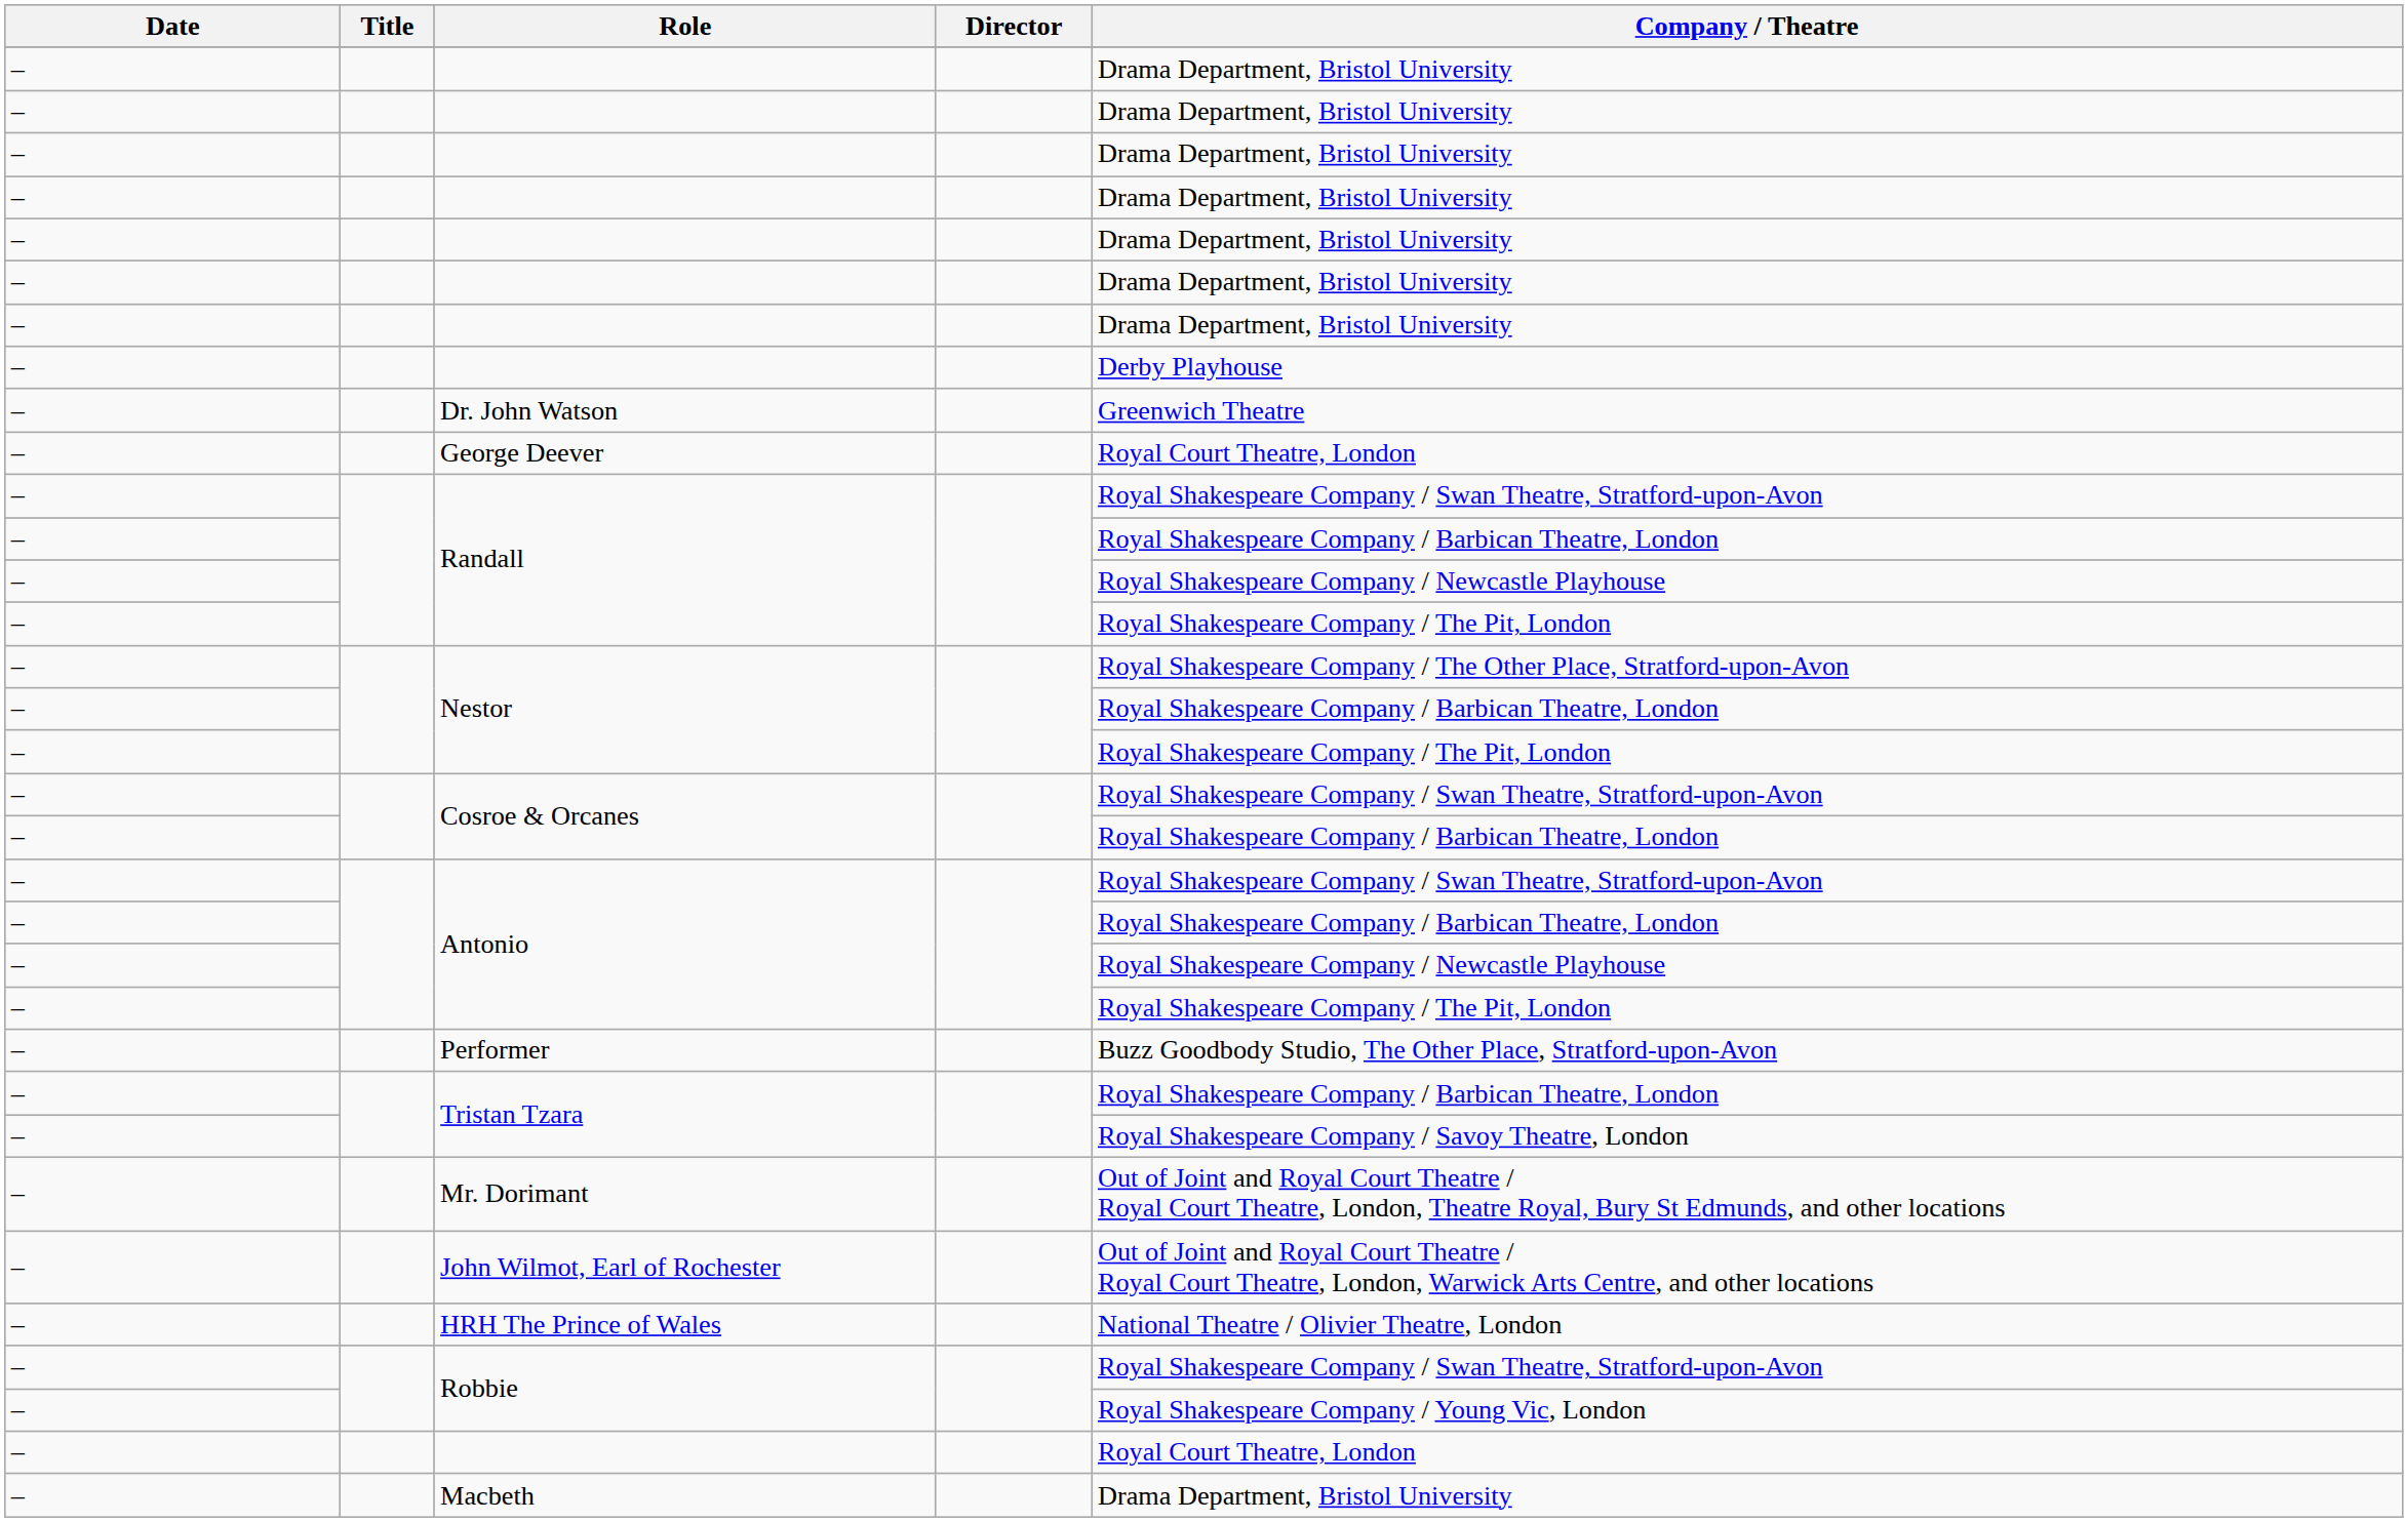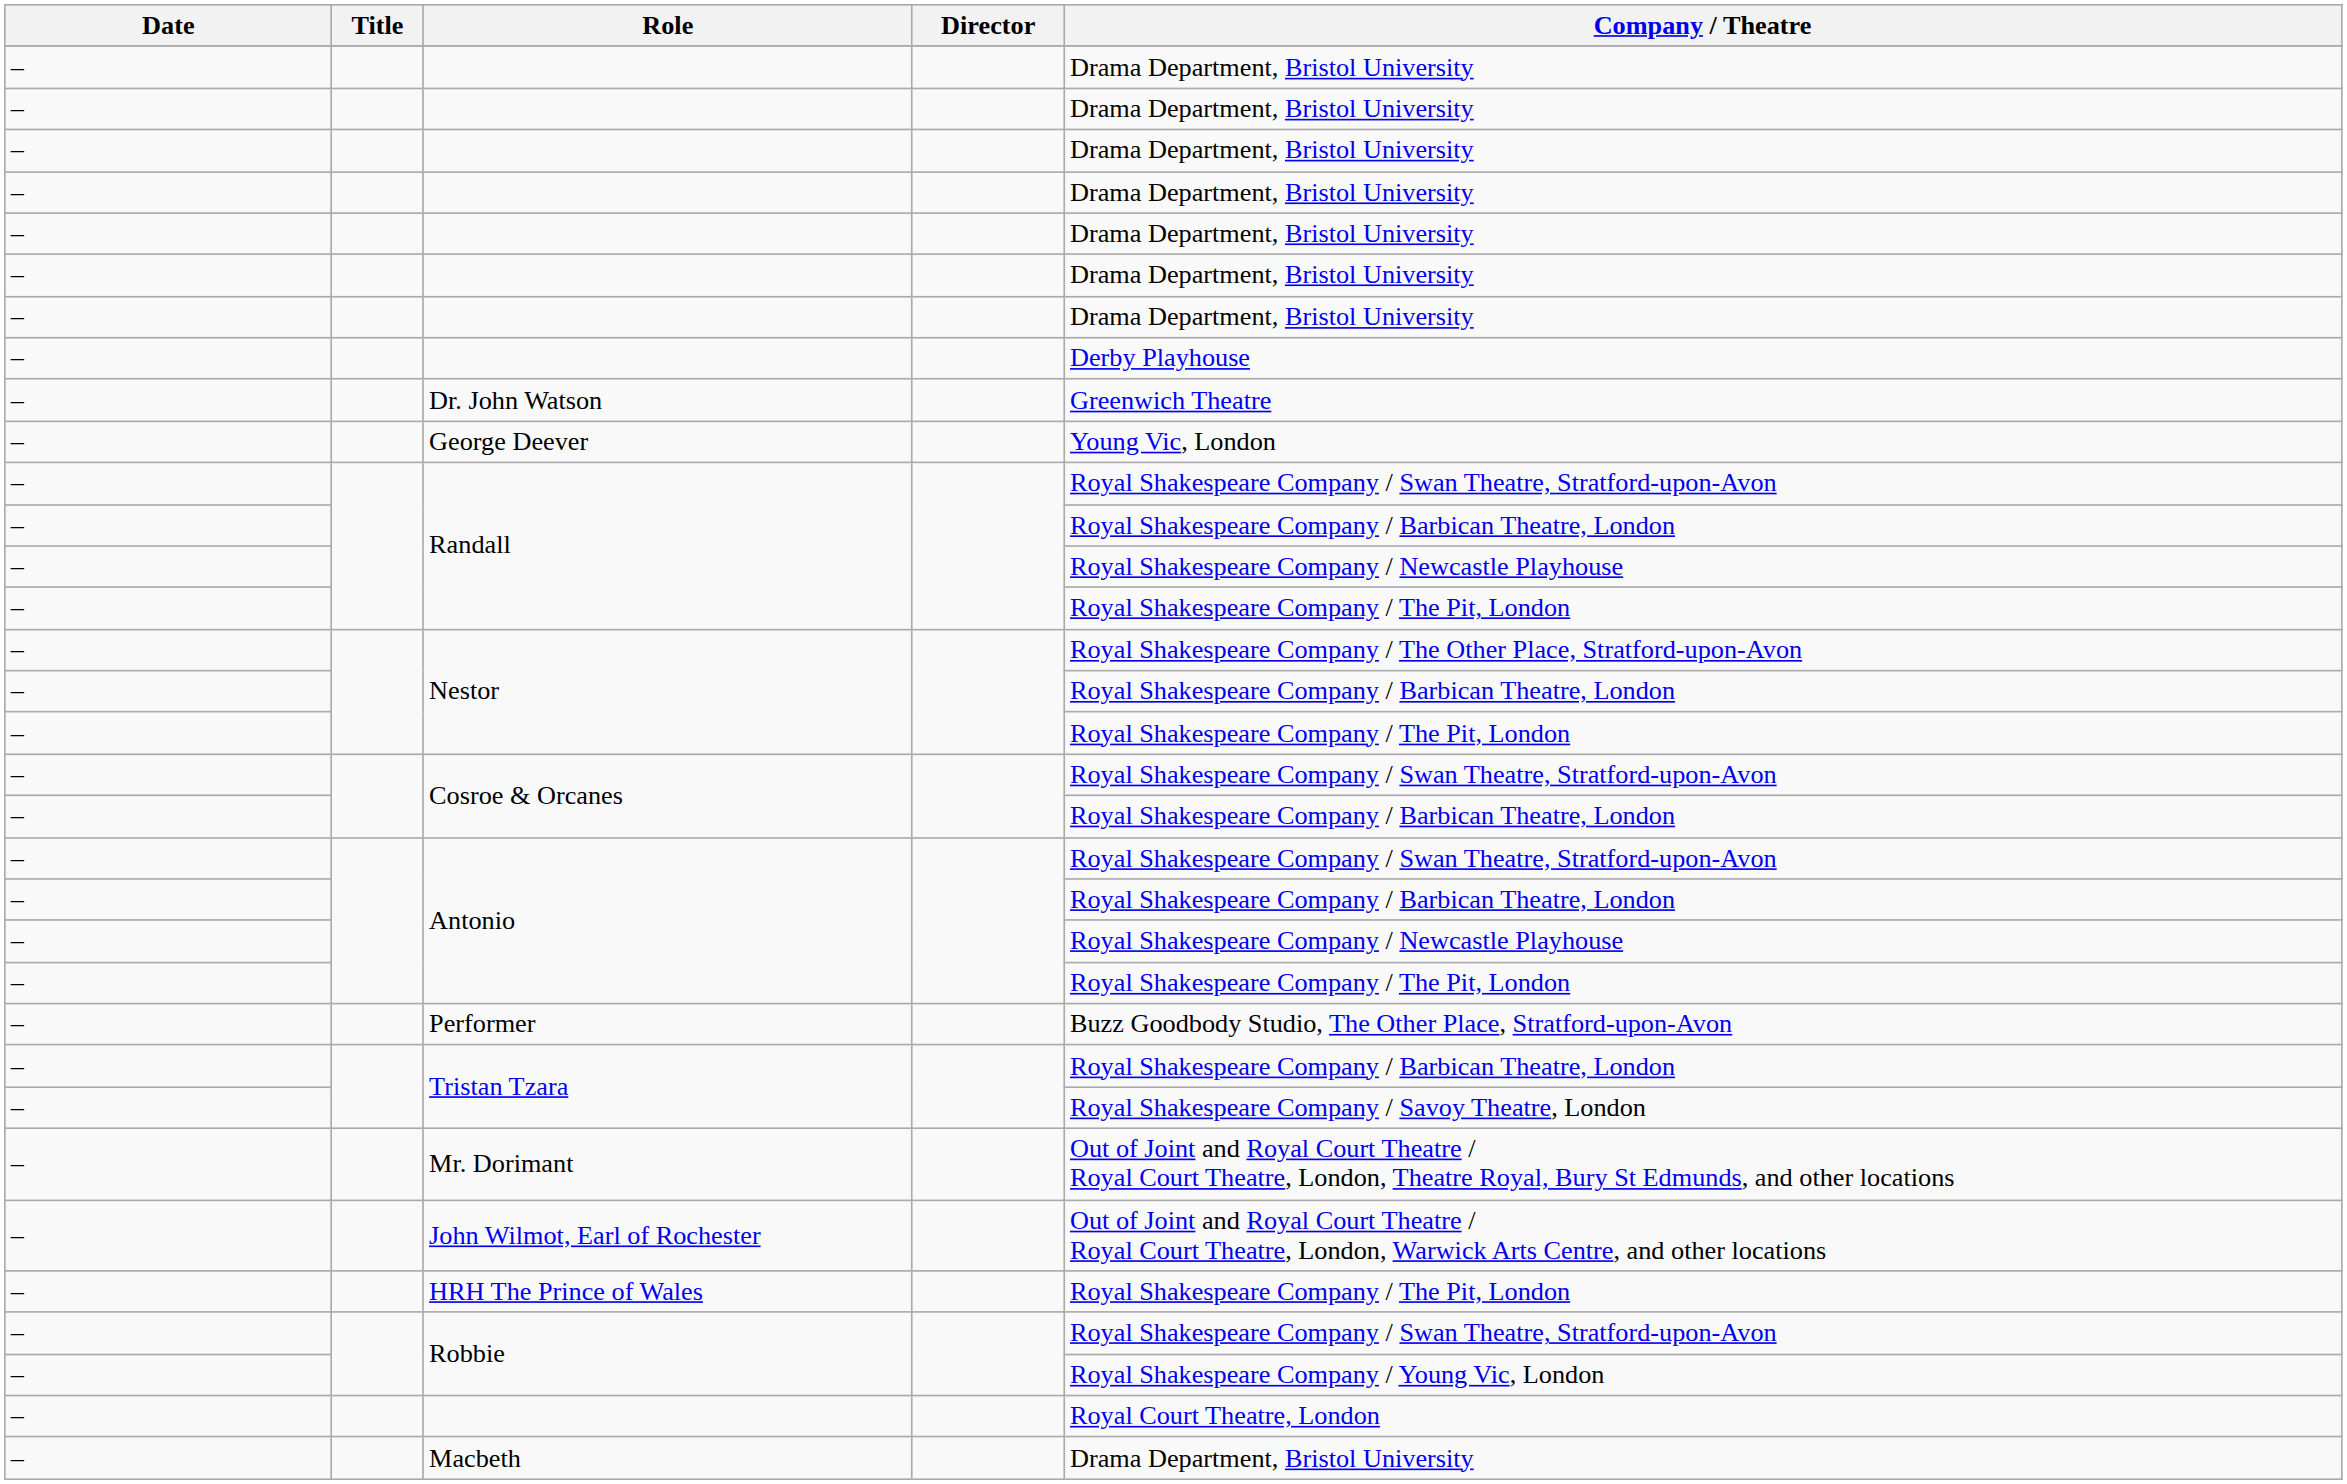 <table class="wikitable sortable" style="width:90%">
 <tr>
 <th style="width: 12em">Date</th>
 <th>Title</th>
 <th>Role</th>
 <th>Director</th>
 <th><a href='#'>Company</a> / Theatre</th>
 </tr>
 <tr>
 </tr>
 <tr>
 <td> – </td>
 <td data-sort-value="Critic"><em></em> </td>
 <td></td>
 <td></td>
 <td>Drama Department, <a href='#'>Bristol University</a></td>
 </tr>
 <tr>
 <td> – </td>
 <td><em></em> </td>
 <td></td>
 <td></td>
 <td>Drama Department, <a href='#'>Bristol University</a></td>
 </tr>
 <tr>
 <td> – </td>
 <td data-sort-value="Cuckoo and the Owl"><em></em> </td>
 <td></td>
 <td></td>
 <td>Drama Department, <a href='#'>Bristol University</a></td>
 </tr>
 <tr>
 <td> – </td>
 <td data-sort-value="Bloom of the Diamond Stone"><em></em> </td>
 <td></td>
 <td></td>
 <td>Drama Department, <a href='#'>Bristol University</a></td>
 </tr>
 <tr>
 <td> – </td>
 <td><em></em> </td>
 <td></td>
 <td></td>
 <td>Drama Department, <a href='#'>Bristol University</a></td>
 </tr>
 <tr>
 <td> – </td>
 <td data-sort-value="Innocent Mistress"><em></em> </td>
 <td></td>
 <td></td>
 <td>Drama Department, <a href='#'>Bristol University</a></td>
 </tr>
 <tr>
 <td> – </td>
 <td><em></em> </td>
 <td></td>
 <td></td>
 <td>Drama Department, <a href='#'>Bristol University</a></td>
 </tr>
 <tr>
 <td> – </td>
 <td data-sort-value="School for Wives"><em></em> </td>
 <td></td>
 <td></td>
 <td><a href='#'>Derby Playhouse</a></td>
 </tr>
 <tr>
 <td> – </td>
 <td data-sort-value="Study in Scarlet"><em></em> </td>
 <td>Dr. John Watson</td>
 <td></td>
 <td><a href='#'>Greenwich Theatre</a></td>
 </tr>
 <tr>
 <td> – </td>
 <td><em></em> </td>
 <td>George Deever</td>
 <td></td>
-<td><a href='#'>Royal Court Theatre, London</a></td>
+<td><a href='#'>Young Vic</a>, London</td>
 </tr>
 <tr>
 <td> – </td>
 <td rowspan=4 data-sort-value="Jovial Crew"><em></em></td>
 <td rowspan=4>Randall</td>
 <td rowspan=4></td>
 <td><a href='#'>Royal Shakespeare Company</a> / <a href='#'>Swan Theatre, Stratford-upon-Avon</a> </td>
 </tr>
 <tr>
 <td> – </td>
 <td><a href='#'>Royal Shakespeare Company</a> / <a href='#'>Barbican Theatre, London</a> </td>
 </tr>
 <tr>
 <td> – </td>
 <td><a href='#'>Royal Shakespeare Company</a> / <a href='#'>Newcastle Playhouse</a> </td>
 </tr>
 <tr>
 <td> – </td>
 <td><a href='#'>Royal Shakespeare Company</a> / <a href='#'>The Pit, London</a> </td>
 </tr>
 <tr>
 <td> – </td>
 <td rowspan=3 data-sort-value="Odyssey"><em></em></td>
 <td rowspan=3>Nestor</td>
 <td rowspan=3></td>
 <td><a href='#'>Royal Shakespeare Company</a> / <a href='#'>The Other Place, Stratford-upon-Avon</a> </td>
 </tr>
 <tr>
 <td> – </td>
 <td><a href='#'>Royal Shakespeare Company</a> / <a href='#'>Barbican Theatre, London</a> </td>
 </tr>
 <tr>
 <td> – </td>
 <td><a href='#'>Royal Shakespeare Company</a> / <a href='#'>The Pit, London</a> </td>
 </tr>
 <tr>
 <td> – </td>
 <td rowspan=2><em></em></td>
 <td rowspan=2>Cosroe & Orcanes</td>
 <td rowspan=2></td>
 <td><a href='#'>Royal Shakespeare Company</a> / <a href='#'>Swan Theatre, Stratford-upon-Avon</a> </td>
 </tr>
 <tr>
 <td> – </td>
 <td><a href='#'>Royal Shakespeare Company</a> / <a href='#'>Barbican Theatre, London</a> </td>
 </tr>
 <tr>
 <td> – </td>
 <td rowspan=4 data-sort-value="Changeling"><em></em></td>
 <td rowspan=4>Antonio</td>
 <td rowspan=4></td>
 <td><a href='#'>Royal Shakespeare Company</a> / <a href='#'>Swan Theatre, Stratford-upon-Avon</a> </td>
 </tr>
 <tr>
 <td> – </td>
 <td><a href='#'>Royal Shakespeare Company</a> / <a href='#'>Barbican Theatre, London</a> </td>
 </tr>
 <tr>
 <td> – </td>
 <td><a href='#'>Royal Shakespeare Company</a> / <a href='#'>Newcastle Playhouse</a> </td>
 </tr>
 <tr>
 <td> – </td>
 <td><a href='#'>Royal Shakespeare Company</a> / <a href='#'>The Pit, London</a> </td>
 </tr>
 <tr>
 <td> – </td>
 <td data-sort-value="Corpse with Feet"><em></em> </td>
 <td>Performer</td>
 <td></td>
 <td>Buzz Goodbody Studio, <a href='#'>The Other Place</a>, <a href='#'>Stratford-upon-Avon</a></td>
 </tr>
 <tr>
 <td> – </td>
 <td rowspan=2><em></em> </td>
 <td rowspan=2><a href='#'>Tristan Tzara</a></td>
 <td rowspan=2></td>
 <td><a href='#'>Royal Shakespeare Company</a> / <a href='#'>Barbican Theatre, London</a> </td>
 </tr>
 <tr>
 <td> – </td>
 <td><a href='#'>Royal Shakespeare Company</a> / <a href='#'>Savoy Theatre</a>, London </td>
 </tr>
 <tr>
 <td> – </td>
 <td data-sort-value="Man of Mode"><em></em> </td>
 <td>Mr. Dorimant</td>
 <td></td>
 <td><a href='#'>Out of Joint</a> and <a href='#'>Royal Court Theatre</a> /<br><a href='#'>Royal Court Theatre</a>, London, <a href='#'>Theatre Royal, Bury St Edmunds</a>, and other locations</td>
 </tr>
 <tr>
 <td> – </td>
 <td data-sort-value="Libertine"><em></em> </td>
 <td><a href='#'>John Wilmot, Earl of Rochester</a></td>
 <td></td>
 <td><a href='#'>Out of Joint</a> and <a href='#'>Royal Court Theatre</a> /<br><a href='#'>Royal Court Theatre</a>, London, <a href='#'>Warwick Arts Centre</a>, and other locations</td>
 </tr>
 <tr>
 <td> – </td>
 <td data-sort-value="Prince's Play"><em></em> </td>
 <td><a href='#'>HRH The Prince of Wales</a></td>
 <td></td>
-<td><a href='#'>National Theatre</a> / <a href='#'>Olivier Theatre</a>, London</td>
+<td><a href='#'>Royal Shakespeare Company</a> / <a href='#'>The Pit, London</a> </td>
 </tr>
 <tr>
 <td> – </td>
 <td rowspan=2><em></em></td>
 <td rowspan=2>Robbie</td>
 <td rowspan=2></td>
 <td><a href='#'>Royal Shakespeare Company</a> / <a href='#'>Swan Theatre, Stratford-upon-Avon</a> </td>
 </tr>
 <tr>
 <td> – </td>
 <td><a href='#'>Royal Shakespeare Company</a> / <a href='#'>Young Vic</a>, London </td>
 </tr>
 <tr>
 <td> – </td>
 <td><em></em> </td>
 <td></td>
 <td></td>
 <td><a href='#'>Royal Court Theatre, London</a></td>
 </tr>
 <tr>
 <td> – </td>
 <td><em></em> </td>
 <td>Macbeth</td>
 <td></td>
 <td>Drama Department, <a href='#'>Bristol University</a></td>
 </tr>
 </table>
